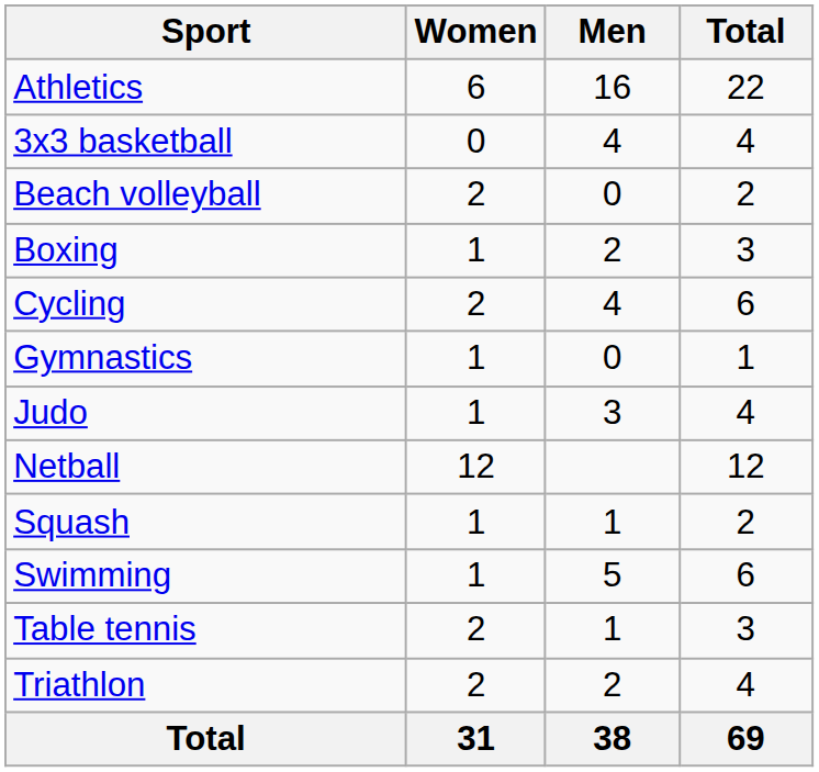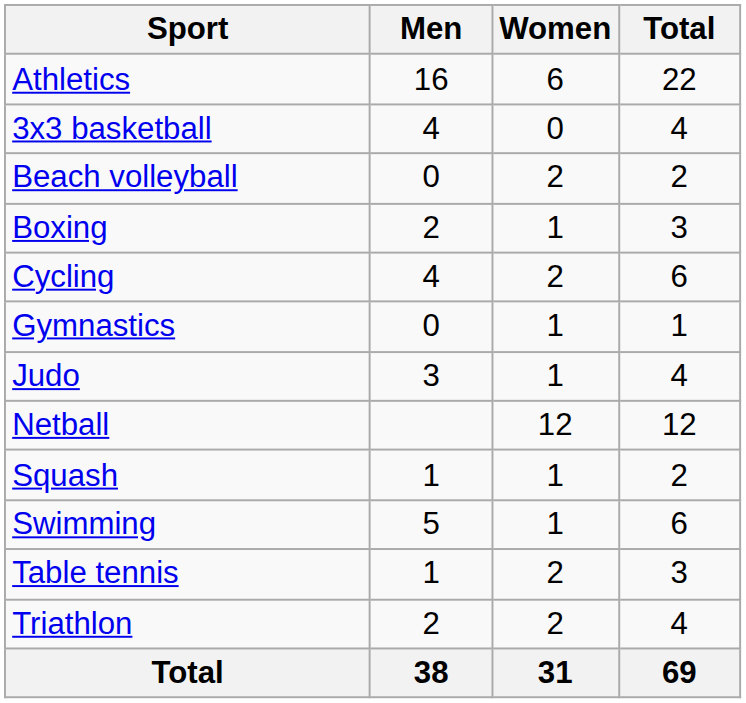 <table class="wikitable sortable" style="text-align:center;">
 <tr>
 <th width=180>Sport</th>
+<th width=55>Men</th>
 <th width=55>Women</th>
-<th width=55>Men</th>
 <th width=55>Total</th>
 </tr>
 <tr>
 <td align=left><a href='#'>Athletics</a></td>
+<td>16</td>
 <td>6</td>
-<td>16</td>
 <td>22</td>
 </tr>
 <tr>
 <td align=left><a href='#'>3x3 basketball</a></td>
+<td>4</td>
 <td>0</td>
-<td>4</td>
 <td>4</td>
 </tr>
 <tr>
 <td align=left><a href='#'>Beach volleyball</a></td>
+<td>0</td>
 <td>2</td>
-<td>0</td>
 <td>2</td>
 </tr>
 <tr>
 <td align=left><a href='#'>Boxing</a></td>
+<td>2</td>
 <td>1</td>
-<td>2</td>
 <td>3</td>
 </tr>
 <tr>
 <td align=left><a href='#'>Cycling</a></td>
+<td>4</td>
 <td>2</td>
-<td>4</td>
 <td>6</td>
 </tr>
 <tr>
 <td align=left><a href='#'>Gymnastics</a></td>
+<td>0</td>
 <td>1</td>
-<td>0</td>
 <td>1</td>
 </tr>
 <tr>
 <td align=left><a href='#'>Judo</a></td>
+<td>3</td>
 <td>1</td>
-<td>3</td>
 <td>4</td>
 </tr>
 <tr>
 <td align=left><a href='#'>Netball</a></td>
+<td></td>
 <td>12</td>
-<td></td>
 <td>12</td>
 </tr>
 <tr>
 <td align=left><a href='#'>Squash</a></td>
 <td>1</td>
 <td>1</td>
 <td>2</td>
 </tr>
 <tr>
 <td align=left><a href='#'>Swimming</a></td>
+<td>5</td>
 <td>1</td>
-<td>5</td>
 <td>6</td>
 </tr>
 <tr>
 <td align=left><a href='#'>Table tennis</a></td>
+<td>1</td>
 <td>2</td>
-<td>1</td>
 <td>3</td>
 </tr>
 <tr>
 <td align=left><a href='#'>Triathlon</a></td>
 <td>2</td>
 <td>2</td>
 <td>4</td>
 </tr>
 <tr>
 <th>Total</th>
+<th>38</th>
 <th>31</th>
-<th>38</th>
 <th>69</th>
 </tr>
 </table>
